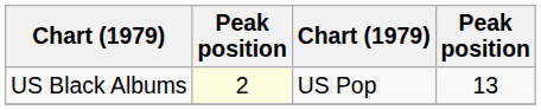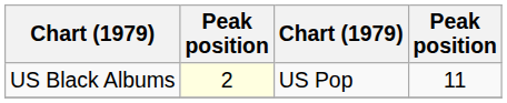 <table class="wikitable">
 <tr>
 <th>Chart (1979)</th>
 <th>Peak<br>position</th>
 <th>Chart (1979)</th>
 <th>Peak<br>position</th>
 </tr>
 <tr>
 <td>US Black Albums</td>
 <td align="center" style="background: lightyellow;">2</td>
 <td>US Pop</td>
-<td align="center">13</td>
+<td align="center">11</td>
 </tr>
 <tr>
 </tr>
 </table>
